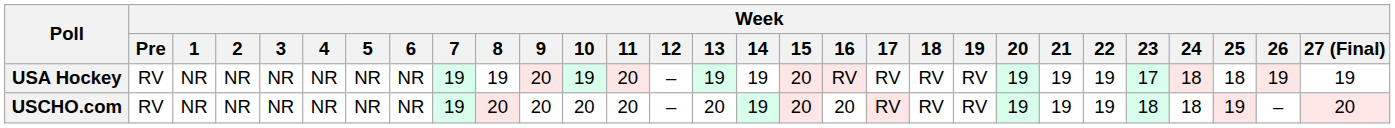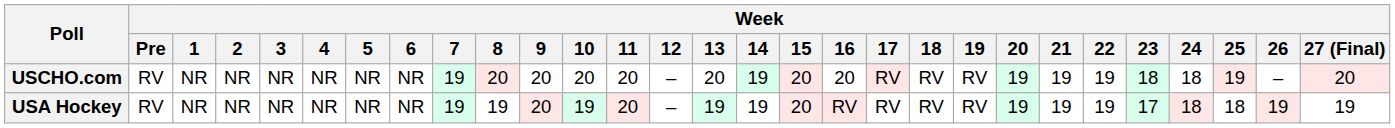 <table class="wikitable" style="white-space:nowrap;">
 <tr>
 <th scope="col" width="100" rowspan="2">Poll</th>
 <th colspan="28">Week</th>
 </tr>
 <tr>
 <th scope="col" width="30">Pre</th>
 <th scope="col" width="30">1</th>
 <th scope="col" width="30">2</th>
 <th scope="col" width="30">3</th>
 <th scope="col" width="30">4</th>
 <th scope="col" width="30">5</th>
 <th scope="col" width="30">6</th>
 <th scope="col" width="30">7</th>
 <th scope="col" width="30">8</th>
 <th scope="col" width="30">9</th>
 <th scope="col" width="30">10</th>
 <th scope="col" width="30">11</th>
 <th scope="col" width="30">12</th>
 <th scope="col" width="30">13</th>
 <th scope="col" width="30">14</th>
 <th scope="col" width="30">15</th>
 <th scope="col" width="30">16</th>
 <th scope="col" width="30">17</th>
 <th scope="col" width="30">18</th>
 <th scope="col" width="30">19</th>
 <th scope="col" width="30">20</th>
 <th scope="col" width="30">21</th>
 <th scope="col" width="30">22</th>
 <th scope="col" width="30">23</th>
 <th scope="col" width="30">24</th>
 <th scope="col" width="30">25</th>
 <th scope="col" width="30">26</th>
 <th scope="col" width="30">27 (Final)</th>
 </tr>
 <tr style="text-align:center;">
+<th>USCHO.com</th>
+<td bgcolor=FFFFFF>RV</td>
+<td bgcolor=FFFFFF>NR</td>
+<td bgcolor=FFFFFF>NR</td>
+<td bgcolor=FFFFFF>NR</td>
+<td bgcolor=FFFFFF>NR</td>
+<td bgcolor=FFFFFF>NR</td>
+<td bgcolor=FFFFFF>NR</td>
+<td bgcolor=D8FFEB>19</td>
+<td bgcolor=FFE6E6>20</td>
+<td bgcolor=FFFFFF>20</td>
+<td bgcolor=FFFFFF>20</td>
+<td bgcolor=FFFFFF>20</td>
+<td bgcolor=FFFFFF>–</td>
+<td bgcolor=FFFFFF>20</td>
+<td bgcolor=D8FFEB>19</td>
+<td bgcolor=FFE6E6>20</td>
+<td bgcolor=FFFFFF>20</td>
+<td bgcolor=FFE6E6>RV</td>
+<td bgcolor=FFFFFF>RV</td>
+<td bgcolor=FFFFFF>RV</td>
+<td bgcolor=D8FFEB>19</td>
+<td bgcolor=FFFFFF>19</td>
+<td bgcolor=FFFFFF>19</td>
+<td bgcolor=D8FFEB>18</td>
+<td bgcolor=FFFFFF>18</td>
+<td bgcolor=FFE6E6>19</td>
+<td bgcolor=FFFFFF>–</td>
+<td bgcolor=FFE6E6>20</td>
+</tr>
+<tr style="text-align:center;">
 <th>USA Hockey</th>
 <td bgcolor=FFFFFF>RV</td>
 <td bgcolor=FFFFFF>NR</td>
 <td bgcolor=FFFFFF>NR</td>
 <td bgcolor=FFFFFF>NR</td>
 <td bgcolor=FFFFFF>NR</td>
 <td bgcolor=FFFFFF>NR</td>
 <td bgcolor=FFFFFF>NR</td>
 <td bgcolor=D8FFEB>19</td>
 <td bgcolor=FFFFFF>19</td>
 <td bgcolor=FFE6E6>20</td>
 <td bgcolor=D8FFEB>19</td>
 <td bgcolor=FFE6E6>20</td>
 <td bgcolor=FFFFFF>–</td>
 <td bgcolor=D8FFEB>19</td>
 <td bgcolor=FFFFFF>19</td>
 <td bgcolor=FFE6E6>20</td>
 <td bgcolor=FFE6E6>RV</td>
 <td bgcolor=FFFFFF>RV</td>
 <td bgcolor=FFFFFF>RV</td>
 <td bgcolor=FFFFFF>RV</td>
 <td bgcolor=D8FFEB>19</td>
 <td bgcolor=FFFFFF>19</td>
 <td bgcolor=FFFFFF>19</td>
 <td bgcolor=D8FFEB>17</td>
 <td bgcolor=FFE6E6>18</td>
 <td bgcolor=FFFFFF>18</td>
 <td bgcolor=FFE6E6>19</td>
 <td bgcolor=FFFFFF>19</td>
 </tr>
-<tr style="text-align:center;">
-<th>USCHO.com</th>
-<td bgcolor=FFFFFF>RV</td>
-<td bgcolor=FFFFFF>NR</td>
-<td bgcolor=FFFFFF>NR</td>
-<td bgcolor=FFFFFF>NR</td>
-<td bgcolor=FFFFFF>NR</td>
-<td bgcolor=FFFFFF>NR</td>
-<td bgcolor=FFFFFF>NR</td>
-<td bgcolor=D8FFEB>19</td>
-<td bgcolor=FFE6E6>20</td>
-<td bgcolor=FFFFFF>20</td>
-<td bgcolor=FFFFFF>20</td>
-<td bgcolor=FFFFFF>20</td>
-<td bgcolor=FFFFFF>–</td>
-<td bgcolor=FFFFFF>20</td>
-<td bgcolor=D8FFEB>19</td>
-<td bgcolor=FFE6E6>20</td>
-<td bgcolor=FFFFFF>20</td>
-<td bgcolor=FFE6E6>RV</td>
-<td bgcolor=FFFFFF>RV</td>
-<td bgcolor=FFFFFF>RV</td>
-<td bgcolor=D8FFEB>19</td>
-<td bgcolor=FFFFFF>19</td>
-<td bgcolor=FFFFFF>19</td>
-<td bgcolor=D8FFEB>18</td>
-<td bgcolor=FFFFFF>18</td>
-<td bgcolor=FFE6E6>19</td>
-<td bgcolor=FFFFFF>–</td>
-<td bgcolor=FFE6E6>20</td>
-</tr>
 </table>
